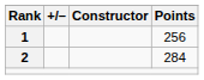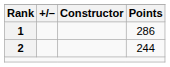 <table class="wikitable sortable" style="font-size: 95%;">
 <tr>
 </tr>
 <tr>
 <th scope="col">Rank</th>
 <th scope="col">+/–</th>
 <th scope="col">Constructor</th>
 <th scope="col">Points</th>
 </tr>
 <tr>
 <th scope="row">1</th>
 <td align="left"></td>
 <td></td>
-<td align="center">256</td>
+<td align="center">286</td>
 </tr>
 <tr>
 <th scope="row">2</th>
 <td align="left"></td>
 <td></td>
-<td align="center">284</td>
+<td align="center">244</td>
 </tr>
 <tr class="sortbottom">
 <td colspan="9"></td>
 </tr>
 </table>
